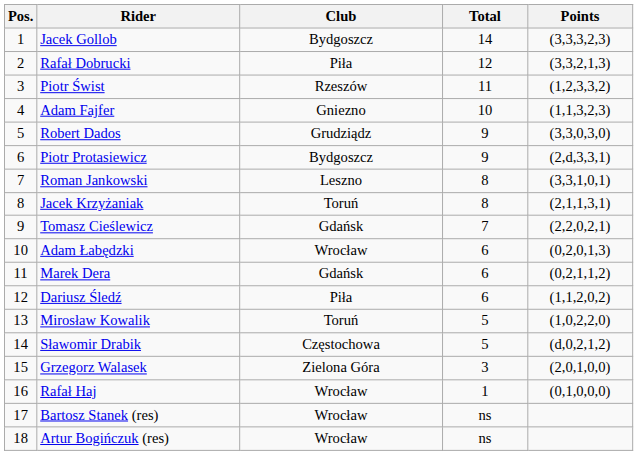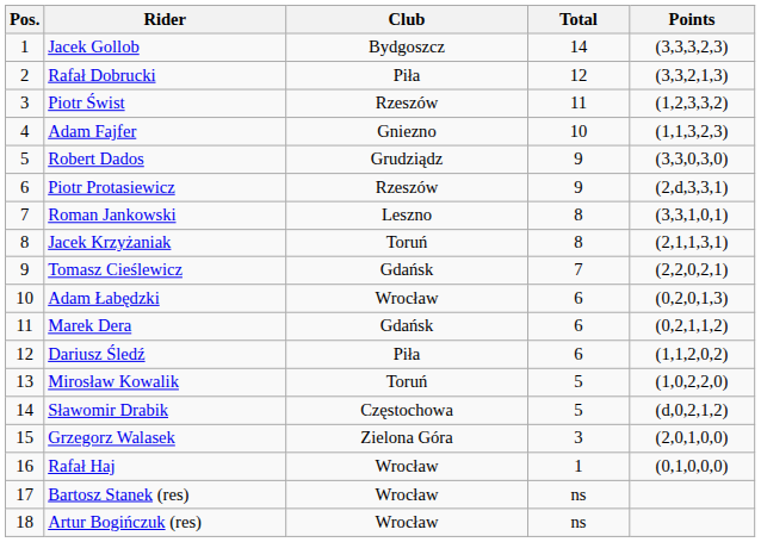 <table class=wikitable style="font-size:93%;">
 <tr>
 <th width=25px>Pos.</th>
 <th width=200px>Rider</th>
 <th width=200px>Club</th>
 <th width=80px>Total</th>
 <th width=100px>Points</th>
 </tr>
 <tr align=center>
 <td>1</td>
 <td align=left><a href='#'>Jacek Gollob</a></td>
 <td>Bydgoszcz</td>
 <td>14</td>
 <td>(3,3,3,2,3)</td>
 </tr>
 <tr align=center>
 <td>2</td>
 <td align=left><a href='#'>Rafał Dobrucki</a></td>
 <td>Piła</td>
 <td>12</td>
 <td>(3,3,2,1,3)</td>
 </tr>
 <tr align=center>
 <td>3</td>
 <td align=left><a href='#'>Piotr Świst</a></td>
 <td>Rzeszów</td>
 <td>11</td>
 <td>(1,2,3,3,2)</td>
 </tr>
 <tr align=center>
 <td>4</td>
 <td align=left><a href='#'>Adam Fajfer</a></td>
 <td>Gniezno</td>
 <td>10</td>
 <td>(1,1,3,2,3)</td>
 </tr>
 <tr align=center>
 <td>5</td>
 <td align=left><a href='#'>Robert Dados</a></td>
 <td>Grudziądz</td>
 <td>9</td>
 <td>(3,3,0,3,0)</td>
 </tr>
 <tr align=center>
 <td>6</td>
 <td align=left><a href='#'>Piotr Protasiewicz</a></td>
-<td>Bydgoszcz</td>
+<td>Rzeszów</td>
 <td>9</td>
 <td>(2,d,3,3,1)</td>
 </tr>
 <tr align=center>
 <td>7</td>
 <td align=left><a href='#'>Roman Jankowski</a></td>
 <td>Leszno</td>
 <td>8</td>
 <td>(3,3,1,0,1)</td>
 </tr>
 <tr align=center>
 <td>8</td>
 <td align=left><a href='#'>Jacek Krzyżaniak</a></td>
 <td>Toruń</td>
 <td>8</td>
 <td>(2,1,1,3,1)</td>
 </tr>
 <tr align=center>
 <td>9</td>
 <td align=left><a href='#'>Tomasz Cieślewicz</a></td>
 <td>Gdańsk</td>
 <td>7</td>
 <td>(2,2,0,2,1)</td>
 </tr>
 <tr align=center>
 <td>10</td>
 <td align=left><a href='#'>Adam Łabędzki</a></td>
 <td>Wrocław</td>
 <td>6</td>
 <td>(0,2,0,1,3)</td>
 </tr>
 <tr align=center>
 <td>11</td>
 <td align=left><a href='#'>Marek Dera</a></td>
 <td>Gdańsk</td>
 <td>6</td>
 <td>(0,2,1,1,2)</td>
 </tr>
 <tr align=center>
 <td>12</td>
 <td align=left><a href='#'>Dariusz Śledź</a></td>
 <td>Piła</td>
 <td>6</td>
 <td>(1,1,2,0,2)</td>
 </tr>
 <tr align=center>
 <td>13</td>
 <td align=left><a href='#'>Mirosław Kowalik</a></td>
 <td>Toruń</td>
 <td>5</td>
 <td>(1,0,2,2,0)</td>
 </tr>
 <tr align=center>
 <td>14</td>
 <td align=left><a href='#'>Sławomir Drabik</a></td>
 <td>Częstochowa</td>
 <td>5</td>
 <td>(d,0,2,1,2)</td>
 </tr>
 <tr align=center>
 <td>15</td>
 <td align=left><a href='#'>Grzegorz Walasek</a></td>
 <td>Zielona Góra</td>
 <td>3</td>
 <td>(2,0,1,0,0)</td>
 </tr>
 <tr align=center>
 <td>16</td>
 <td align=left><a href='#'>Rafał Haj</a></td>
 <td>Wrocław</td>
 <td>1</td>
 <td>(0,1,0,0,0)</td>
 </tr>
 <tr align=center>
 <td>17</td>
 <td align=left><a href='#'>Bartosz Stanek</a> (res)</td>
 <td>Wrocław</td>
 <td>ns</td>
 <td></td>
 </tr>
 <tr align=center>
 <td>18</td>
 <td align=left><a href='#'>Artur Bogińczuk</a> (res)</td>
 <td>Wrocław</td>
 <td>ns</td>
 <td></td>
 </tr>
 </table>
